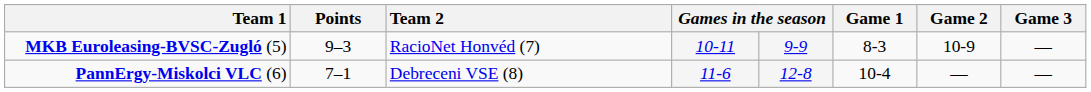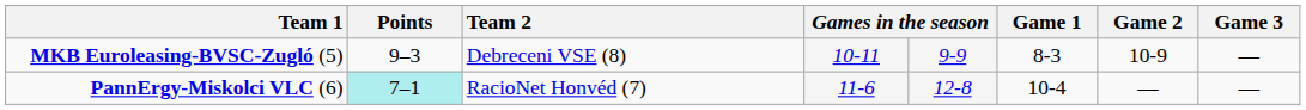 <table class=wikitable style="text-align:center">
 <tr>
 <th style="width:255px; text-align:right;">Team 1</th>
 <th style="width:80px;">Points</th>
 <th style="width:255px; text-align:left;">Team 2</th>
 <th colspan=2; style="width:140px;"><em>Games in the season</em></th>
 <th style="width:70px;">Game 1</th>
 <th style="width:70px;">Game 2</th>
 <th style="width:70px;">Game 3</th>
 </tr>
 <tr>
 <td style="text-align:right;"> <strong><a href='#'>MKB Euroleasing-BVSC-Zugló</a></strong> (5)</td>
 <td>9–3</td>
-<td style="text-align:left;"> <a href='#'>RacioNet Honvéd</a> (7)</td>
+<td style="text-align:left;"> <a href='#'>Debreceni VSE</a> (8)</td>
 <td bgcolor=#f5f5f5><em><a href='#'>10-11</a></em></td>
 <td bgcolor=#f5f5f5><em><a href='#'>9-9</a></em></td>
 <td>8-3</td>
 <td>10-9</td>
 <td>—</td>
 </tr>
 <tr>
 <td style="text-align:right;"> <strong><a href='#'>PannErgy-Miskolci VLC</a></strong> (6)</td>
-<td>7–1</td>
-<td style="text-align:left;"> <a href='#'>Debreceni VSE</a> (8)</td>
+<td style="background: paleturquoise;">7–1</td>
+<td style="text-align:left;"> <a href='#'>RacioNet Honvéd</a> (7)</td>
 <td bgcolor=#f5f5f5><em><a href='#'>11-6</a></em></td>
 <td bgcolor=#f5f5f5><em><a href='#'>12-8</a></em></td>
 <td>10-4</td>
 <td>—</td>
 <td>—</td>
 </tr>
 </table>
